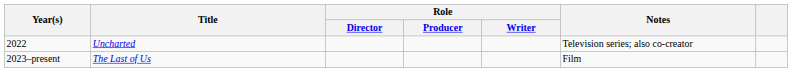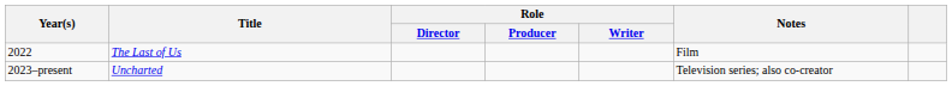 <table class="wikitable sortable" style="width:100%">
 <tr>
 <th scope="col" rowspan="2" width="11%">Year(s)</th>
 <th scope="col" rowspan="2" width="30%">Title</th>
 <th scope="col" colspan="3" width="30%">Role</th>
 <th scope="col" rowspan="2" width="25%" class="unsortable">Notes</th>
 <th scope="col" rowspan="2" width="4%" class="unsortable"></th>
 </tr>
 <tr>
 <th width="10%"><a href='#'>Director</a></th>
 <th width="10%"><a href='#'>Producer</a></th>
 <th width="10%"><a href='#'>Writer</a></th>
 </tr>
 <tr>
 <td>2022</td>
+<td><em><a href='#'>The Last of Us</a></em></td>
+<td></td>
+<td></td>
+<td></td>
+<td>Film</td>
+<td style="text-align:center;"></td>
+</tr>
+<tr>
+<td>2023–present</td>
 <td><em><a href='#'>Uncharted</a></em></td>
 <td></td>
 <td></td>
 <td></td>
 <td>Television series; also co-creator</td>
 <td style="text-align:center;"></td>
 </tr>
-<tr>
-<td>2023–present</td>
-<td><em><a href='#'>The Last of Us</a></em></td>
-<td></td>
-<td></td>
-<td></td>
-<td>Film</td>
-<td style="text-align:center;"></td>
-</tr>
 </table>
